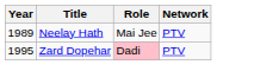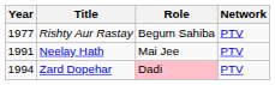 <table class="wikitable sortable plainrowheaders">
 <tr style="text-align:center;">
 <th scope="col">Year</th>
 <th scope="col">Title</th>
 <th scope="col">Role</th>
 <th scope="col">Network</th>
 </tr>
 <tr>
-<td>1989</td>
+<td>1977</td>
+<td><em>Rishty Aur Rastay</td>
+<td>Begum Sahiba</td>
+<td><a href='#'>PTV</a></td>
+</tr>
+<tr>
+<td>1991</td>
 <td></em><a href='#'>Neelay Hath</a><em></td>
 <td>Mai Jee</td>
 <td><a href='#'>PTV</a></td>
 </tr>
 <tr>
-<td>1995</td>
+<td>1994</td>
 <td></em><a href='#'>Zard Dopehar</a><em></td>
 <td style="background: pink;">Dadi</td>
 <td><a href='#'>PTV</a></td>
 </tr>
 </table>
